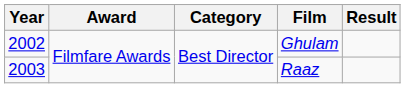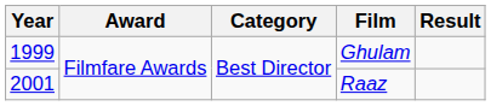 <table class="wikitable">
 <tr>
 <th>Year</th>
 <th>Award</th>
 <th>Category</th>
 <th>Film</th>
 <th>Result</th>
 </tr>
 <tr>
-<td><a href='#'>2002</a></td>
+<td><a href='#'>1999</a></td>
 <td rowspan="2"><a href='#'>Filmfare Awards</a></td>
 <td rowspan="2"><a href='#'>Best Director</a></td>
 <td><a href='#'><em>Ghulam</em></a></td>
 <td></td>
 </tr>
 <tr>
-<td><a href='#'>2003</a></td>
+<td><a href='#'>2001</a></td>
 <td><a href='#'><em>Raaz</em></a></td>
 <td></td>
 </tr>
 </table>
